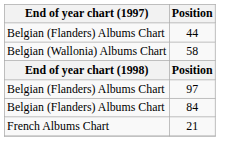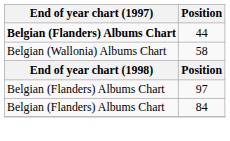 <table class="wikitable sortable">
 <tr>
 <th align="left">End of year chart (1997)</th>
 <th align="center">Position</th>
 </tr>
 <tr>
-<td align="left">Belgian (Flanders) Albums Chart</td>
+<td align="left"><strong>Belgian (Flanders) Albums Chart</strong></td>
 <td align="center">44</td>
 </tr>
 <tr>
 <td align="left">Belgian (Wallonia) Albums Chart</td>
 <td align="center">58</td>
 </tr>
 <tr>
 <th align="left">End of year chart (1998)</th>
 <th align="center">Position</th>
 </tr>
 <tr>
 <td align="left">Belgian (Flanders) Albums Chart</td>
 <td align="center">97</td>
 </tr>
 <tr>
 <td align="left">Belgian (Flanders) Albums Chart</td>
 <td align="center">84</td>
 </tr>
 <tr>
-<td align="left">French Albums Chart</td>
-<td align="center">21</td>
-</tr>
-<tr>
 </tr>
 </table>
